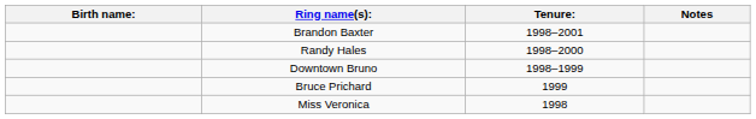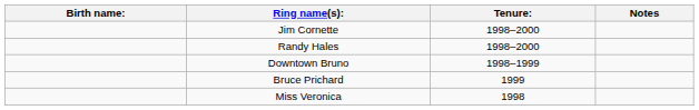 <table class="sortable wikitable" style="font-size:85%; text-align:center; width:70%;">
 <tr>
 <th>Birth name:</th>
 <th><a href='#'>Ring name</a>(s):</th>
 <th>Tenure:</th>
 <th>Notes</th>
 </tr>
 <tr>
 <td></td>
-<td>Brandon Baxter</td>
-<td sort>1998–2001</td>
+<td>Jim Cornette</td>
+<td sort>1998–2000</td>
 <td></td>
 </tr>
 <tr>
 <td></td>
 <td>Randy Hales</td>
 <td sort>1998–2000</td>
 <td></td>
 </tr>
 <tr>
 <td></td>
 <td>Downtown Bruno</td>
 <td sort>1998–1999</td>
 <td></td>
 </tr>
 <tr>
 <td></td>
 <td>Bruce Prichard</td>
 <td sort>1999</td>
 <td></td>
 </tr>
 <tr>
 <td></td>
 <td>Miss Veronica</td>
 <td sort>1998</td>
 <td></td>
 </tr>
 </table>
